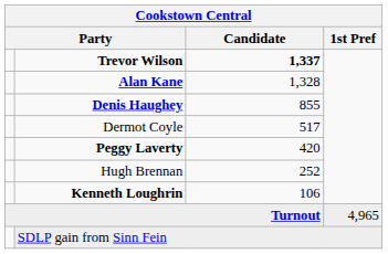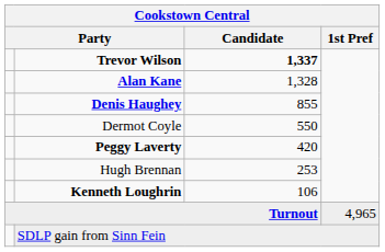 <table class="wikitable">
 <tr>
 <th colspan="4" align="center"><a href='#'>Cookstown Central</a></th>
 </tr>
 <tr>
 <th colspan="2" align="center" width=200>Party</th>
 <th width=150>Candidate</th>
 <th width=60>1st Pref</th>
 </tr>
 <tr>
 <td></td>
 <td align="right"><strong>Trevor Wilson</strong></td>
 <td align="right"><strong>1,337</strong></td>
 </tr>
 <tr>
 <td></td>
 <td align="right"><strong><a href='#'>Alan Kane</a></strong></td>
 <td align="right">1,328</td>
 </tr>
 <tr>
 <td></td>
 <td align="right"><strong><a href='#'>Denis Haughey</a></strong></td>
 <td align="right">855</td>
 </tr>
 <tr>
 <td></td>
 <td align="right">Dermot Coyle</td>
-<td align="right">517</td>
+<td align="right">550</td>
 </tr>
 <tr>
 <td></td>
 <td align="right"><strong>Peggy Laverty</strong></td>
 <td align="right">420</td>
 </tr>
 <tr>
 <td></td>
 <td align="right">Hugh Brennan</td>
-<td align="right">252</td>
+<td align="right">253</td>
 </tr>
 <tr>
 <td></td>
 <td align="right"><strong>Kenneth Loughrin</strong></td>
 <td align="right">106</td>
 </tr>
 <tr bgcolor="EEEEEE">
 <td colspan=3 align="right"><strong><a href='#'>Turnout</a></strong></td>
 <td align="right">4,965</td>
 </tr>
 <tr>
 <td bgcolor=></td>
 <td colspan=3 bgcolor="EEEEEE"><a href='#'>SDLP</a> gain from <a href='#'>Sinn Fein</a></td>
 </tr>
 </table>
